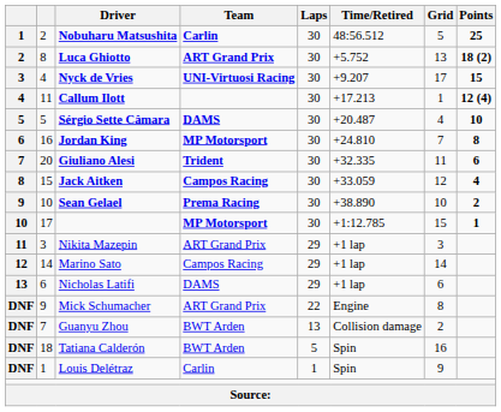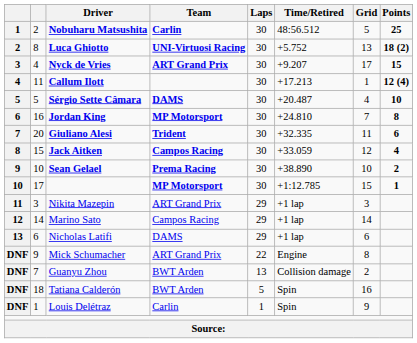 <table class="wikitable" style="font-size: 85%;">
 <tr>
 <th></th>
 <th></th>
 <th>Driver</th>
 <th>Team</th>
 <th>Laps</th>
 <th>Time/Retired</th>
 <th>Grid</th>
 <th>Points</th>
 </tr>
 <tr>
 <th>1</th>
 <td scope="row">2</td>
 <td> <strong><a href='#'>Nobuharu Matsushita</a></strong></td>
 <td><strong><a href='#'>Carlin</a></strong></td>
 <td align="center">30</td>
 <td>48:56.512</td>
 <td align="center">5</td>
 <td align="center"><strong>25</strong></td>
 </tr>
 <tr>
 <th>2</th>
 <td scope="row">8</td>
 <td> <strong><a href='#'>Luca Ghiotto</a></strong></td>
-<td><strong><a href='#'>ART Grand Prix</a></strong></td>
+<td><strong><a href='#'>UNI-Virtuosi Racing</a></strong></td>
 <td align="center">30</td>
 <td>+5.752</td>
 <td align="center">13</td>
 <td align="center"><strong>18 (2)</strong></td>
 </tr>
 <tr>
 <th>3</th>
 <td scope="row">4</td>
 <td> <strong><a href='#'>Nyck de Vries</a></strong></td>
-<td><strong><a href='#'>UNI-Virtuosi Racing</a></strong></td>
+<td><strong><a href='#'>ART Grand Prix</a></strong></td>
 <td align="center">30</td>
 <td>+9.207</td>
 <td align="center">17</td>
 <td align="center"><strong>15</strong></td>
 </tr>
 <tr>
 <th>4</th>
 <td scope="row">11</td>
 <td> <strong><a href='#'>Callum Ilott</a></strong></td>
 <td></td>
 <td align="center">30</td>
 <td>+17.213</td>
 <td align="center">1</td>
 <td align="center"><strong>12 (4)</strong></td>
 </tr>
 <tr>
 <th>5</th>
 <td scope="row">5</td>
 <td> <strong><a href='#'>Sérgio Sette Câmara</a></strong></td>
 <td><strong><a href='#'>DAMS</a></strong></td>
 <td align="center">30</td>
 <td>+20.487</td>
 <td align="center">4</td>
 <td align="center"><strong>10</strong></td>
 </tr>
 <tr>
 <th>6</th>
 <td scope="row">16</td>
 <td> <strong><a href='#'>Jordan King</a></strong></td>
 <td><strong><a href='#'>MP Motorsport</a></strong></td>
 <td align="center">30</td>
 <td>+24.810</td>
 <td align="center">7</td>
 <td align="center"><strong>8</strong></td>
 </tr>
 <tr>
 <th>7</th>
 <td scope="row">20</td>
 <td> <strong><a href='#'>Giuliano Alesi</a></strong></td>
 <td><strong><a href='#'>Trident</a></strong></td>
 <td align="center">30</td>
 <td>+32.335</td>
 <td align="center">11</td>
 <td align="center"><strong>6</strong></td>
 </tr>
 <tr>
 <th>8</th>
 <td scope="row">15</td>
 <td> <strong><a href='#'>Jack Aitken</a></strong></td>
 <td><strong><a href='#'>Campos Racing</a></strong></td>
 <td align="center">30</td>
 <td>+33.059</td>
 <td align="center">12</td>
 <td align="center"><strong>4</strong></td>
 </tr>
 <tr>
 <th>9</th>
 <td scope="row">10</td>
 <td> <strong><a href='#'>Sean Gelael</a></strong></td>
 <td><strong><a href='#'>Prema Racing</a></strong></td>
 <td align="center">30</td>
 <td>+38.890</td>
 <td align="center">10</td>
 <td align="center"><strong>2</strong></td>
 </tr>
 <tr>
 <th>10</th>
 <td scope="row">17</td>
 <td></td>
 <td><strong><a href='#'>MP Motorsport</a></strong></td>
 <td align="center">30</td>
 <td>+1:12.785</td>
 <td align="center">15</td>
 <td align="center"><strong>1</strong></td>
 </tr>
 <tr>
 <th>11</th>
 <td scope="row">3</td>
 <td> <a href='#'>Nikita Mazepin</a></td>
 <td><a href='#'>ART Grand Prix</a></td>
 <td align="center">29</td>
 <td>+1 lap</td>
 <td align="center">3</td>
 <td></td>
 </tr>
 <tr>
 <th>12</th>
 <td scope="row">14</td>
 <td> <a href='#'>Marino Sato</a></td>
 <td><a href='#'>Campos Racing</a></td>
 <td align="center">29</td>
 <td>+1 lap</td>
 <td align="center">14</td>
 <td></td>
 </tr>
 <tr>
 <th>13</th>
 <td scope="row">6</td>
 <td> <a href='#'>Nicholas Latifi</a></td>
 <td><a href='#'>DAMS</a></td>
 <td align="center">29</td>
 <td>+1 lap</td>
 <td align="center">6</td>
 <td></td>
 </tr>
 <tr>
 <th>DNF</th>
 <td scope="row">9</td>
 <td> <a href='#'>Mick Schumacher</a></td>
 <td><a href='#'>ART Grand Prix</a></td>
 <td align="center">22</td>
 <td>Engine</td>
 <td align="center">8</td>
 <td></td>
 </tr>
 <tr>
 <th>DNF</th>
 <td scope="row">7</td>
 <td> <a href='#'>Guanyu Zhou</a></td>
 <td><a href='#'>BWT Arden</a></td>
 <td align="center">13</td>
 <td>Collision damage</td>
 <td align="center">2</td>
 <td></td>
 </tr>
 <tr>
 <th>DNF</th>
 <td scope="row">18</td>
 <td> <a href='#'>Tatiana Calderón</a></td>
 <td><a href='#'>BWT Arden</a></td>
 <td align="center">5</td>
 <td>Spin</td>
 <td align="center">16</td>
 <td></td>
 </tr>
 <tr>
 <th>DNF</th>
 <td scope="row">1</td>
 <td> <a href='#'>Louis Delétraz</a></td>
 <td><a href='#'>Carlin</a></td>
 <td align="center">1</td>
 <td>Spin</td>
 <td align="center">9</td>
 <td></td>
 </tr>
 <tr>
 <td colspan="8" align="center"></td>
 </tr>
 <tr>
 <th colspan="8">Source:</th>
 </tr>
 </table>
